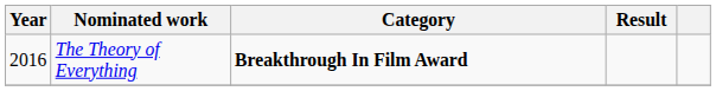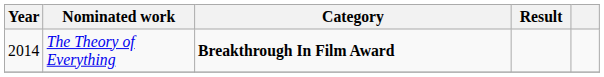 <table class=wikitable>
 <tr>
 <th width=4%>Year</th>
 <th width=26%>Nominated work</th>
 <th width=55%>Category</th>
 <th width=10%>Result</th>
 <th width=5%></th>
 </tr>
 <tr>
-<td>2016</td>
+<td>2014</td>
 <td><em><a href='#'>The Theory of Everything</a></em></td>
 <td><strong>Breakthrough In Film Award</strong></td>
 <td></td>
 <td></td>
 </tr>
 <tr>
 </tr>
 </table>
